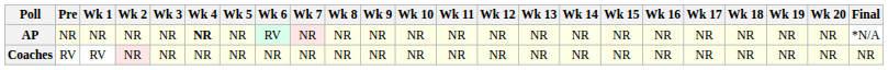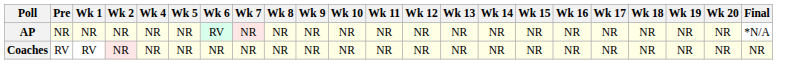 <table class="wikitable" style="white-space:nowrap;">
 <tr>
 <th>Poll</th>
 <th>Pre</th>
 <th>Wk 1</th>
 <th>Wk 2</th>
-<th>Wk 3</th>
 <th>Wk 4</th>
 <th>Wk 5</th>
 <th>Wk 6</th>
 <th>Wk 7</th>
 <th>Wk 8</th>
 <th>Wk 9</th>
 <th>Wk 10</th>
 <th>Wk 11</th>
 <th>Wk 12</th>
 <th>Wk 13</th>
 <th>Wk 14</th>
 <th>Wk 15</th>
 <th>Wk 16</th>
 <th>Wk 17</th>
 <th>Wk 18</th>
 <th>Wk 19</th>
 <th>Wk 20</th>
 <th>Final</th>
 </tr>
 <tr style="text-align:center;">
 <th>AP</th>
 <td style="background:#FFFFE6;">NR</td>
 <td style="background:#FFFFE6;">NR</td>
 <td style="background:#FFFFE6;">NR</td>
 <td style="background:#FFFFE6;">NR</td>
-<td style="background:#FFFFE6;"><strong>NR</strong></td>
 <td style="background:#FFFFE6;">NR</td>
 <td style="background:#D8FFEB;">RV</td>
 <td style="background:#FFE6E6;">NR</td>
 <td style="background:#FFFFE6;">NR</td>
 <td style="background:#FFFFE6;">NR</td>
 <td style="background:#FFFFE6;">NR</td>
 <td style="background:#FFFFE6;">NR</td>
 <td style="background:#FFFFE6;">NR</td>
 <td style="background:#FFFFE6;">NR</td>
 <td style="background:#FFFFE6;">NR</td>
 <td style="background:#FFFFE6;">NR</td>
 <td style="background:#FFFFE6;">NR</td>
 <td style="background:#FFFFE6;">NR</td>
 <td style="background:#FFFFE6;">NR</td>
 <td style="background:#FFFFE6;">NR</td>
 <td style="background:#FFFFE6;">NR</td>
 <td style="background:#FFF;">*N/A</td>
 </tr>
 <tr style="text-align:center;">
 <th>Coaches</th>
 <td style="background:#FFF;">RV</td>
 <td style="background:#FFF;">RV</td>
 <td style="background:#FFE6E6;">NR</td>
 <td style="background:#FFFFE6;">NR</td>
 <td style="background:#FFFFE6;">NR</td>
 <td style="background:#FFFFE6;">NR</td>
 <td style="background:#FFFFE6;">NR</td>
 <td style="background:#FFFFE6;">NR</td>
 <td style="background:#FFFFE6;">NR</td>
 <td style="background:#FFFFE6;">NR</td>
 <td style="background:#FFFFE6;">NR</td>
 <td style="background:#FFFFE6;">NR</td>
 <td style="background:#FFFFE6;">NR</td>
 <td style="background:#FFFFE6;">NR</td>
 <td style="background:#FFFFE6;">NR</td>
 <td style="background:#FFFFE6;">NR</td>
 <td style="background:#FFFFE6;">NR</td>
 <td style="background:#FFFFE6;">NR</td>
 <td style="background:#FFFFE6;">NR</td>
 <td style="background:#FFFFE6;">NR</td>
 <td style="background:#FFFFE6;">NR</td>
-<td style="background:#FFFFE6;">NR</td>
 </tr>
 </table>
